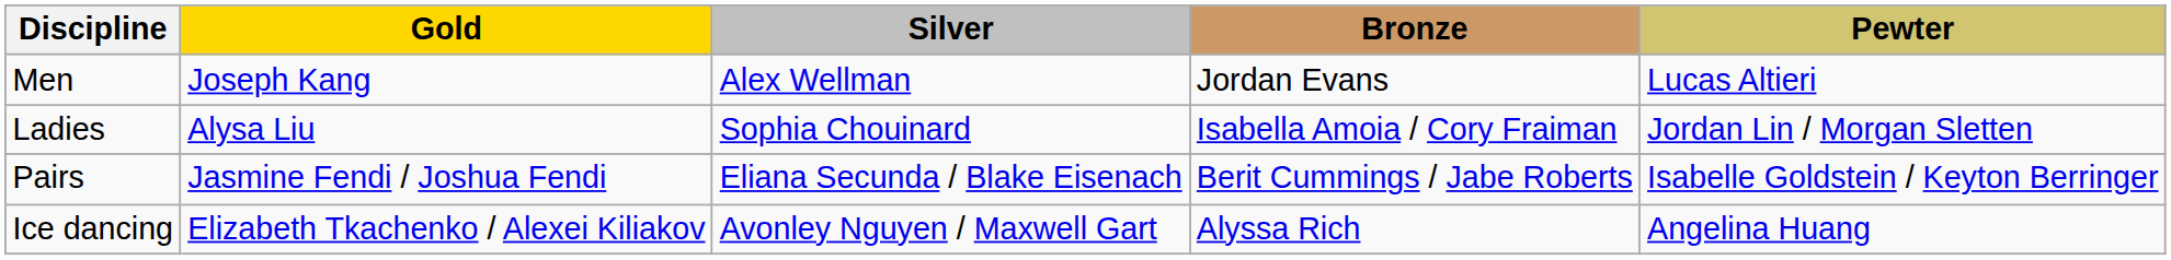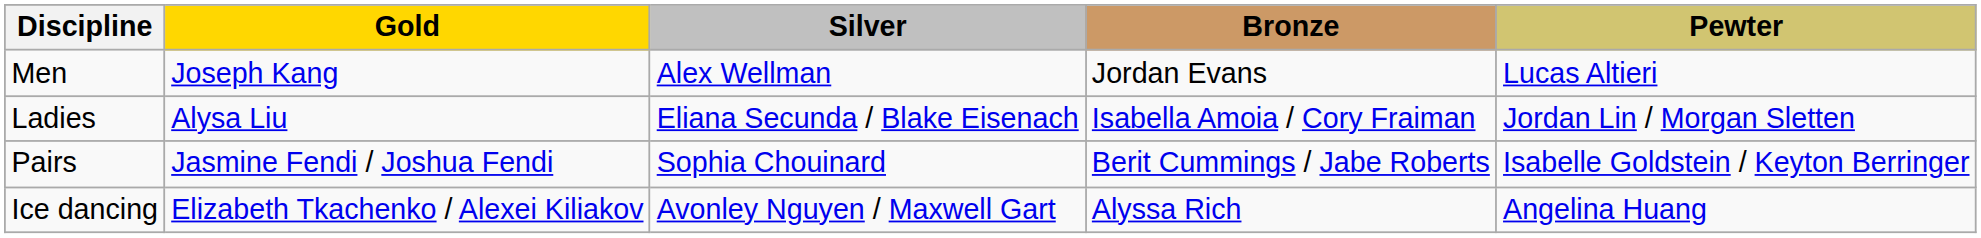 <table class="wikitable">
 <tr>
 <th>Discipline</th>
 <td align=center bgcolor=gold><strong>Gold</strong></td>
 <td align=center bgcolor=silver><strong>Silver</strong></td>
 <td align=center bgcolor=cc9966><strong>Bronze</strong></td>
 <td align=center bgcolor=d1c571><strong>Pewter</strong></td>
 </tr>
 <tr>
 <td>Men</td>
 <td><a href='#'>Joseph Kang</a></td>
 <td><a href='#'>Alex Wellman</a></td>
 <td>Jordan Evans</td>
 <td><a href='#'>Lucas Altieri</a></td>
 </tr>
 <tr>
 <td>Ladies</td>
 <td><a href='#'>Alysa Liu</a></td>
-<td><a href='#'>Sophia Chouinard</a></td>
+<td><a href='#'>Eliana Secunda</a> / <a href='#'>Blake Eisenach</a></td>
 <td><a href='#'>Isabella Amoia</a> / <a href='#'>Cory Fraiman</a></td>
 <td><a href='#'>Jordan Lin</a> / <a href='#'>Morgan Sletten</a></td>
 </tr>
 <tr>
 <td>Pairs</td>
 <td><a href='#'>Jasmine Fendi</a> / <a href='#'>Joshua Fendi</a></td>
-<td><a href='#'>Eliana Secunda</a> / <a href='#'>Blake Eisenach</a></td>
+<td><a href='#'>Sophia Chouinard</a></td>
 <td><a href='#'>Berit Cummings</a> / <a href='#'>Jabe Roberts</a></td>
 <td><a href='#'>Isabelle Goldstein</a> / <a href='#'>Keyton Berringer</a></td>
 </tr>
 <tr>
 <td>Ice dancing</td>
 <td><a href='#'>Elizabeth Tkachenko</a> / <a href='#'>Alexei Kiliakov</a></td>
 <td><a href='#'>Avonley Nguyen</a> / <a href='#'>Maxwell Gart</a></td>
 <td><a href='#'>Alyssa Rich</a></td>
 <td><a href='#'>Angelina Huang</a></td>
 </tr>
 </table>
